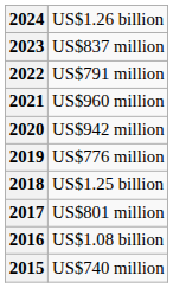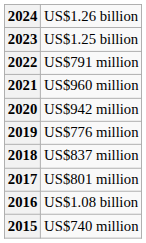 <table class="wikitable plainrowheaders">
 <tr>
 <th>2024</th>
 <td>US$1.26 billion</td>
 </tr>
 <tr>
 <th scope="row">2023</th>
-<td>US$837 million</td>
+<td>US$1.25 billion</td>
 </tr>
 <tr>
 <th scope="row">2022</th>
 <td>US$791 million</td>
 </tr>
 <tr>
 <th scope="row">2021</th>
 <td>US$960 million</td>
 </tr>
 <tr>
 <th scope="row">2020</th>
 <td>US$942 million</td>
 </tr>
 <tr>
 <th scope="row">2019</th>
 <td>US$776 million</td>
 </tr>
 <tr>
 <th scope="row">2018</th>
-<td>US$1.25 billion</td>
+<td>US$837 million</td>
 </tr>
 <tr>
 <th scope="row">2017</th>
 <td>US$801 million</td>
 </tr>
 <tr>
 <th scope="row">2016</th>
 <td>US$1.08 billion</td>
 </tr>
 <tr>
 <th scope="row">2015</th>
 <td>US$740 million</td>
 </tr>
 </table>
